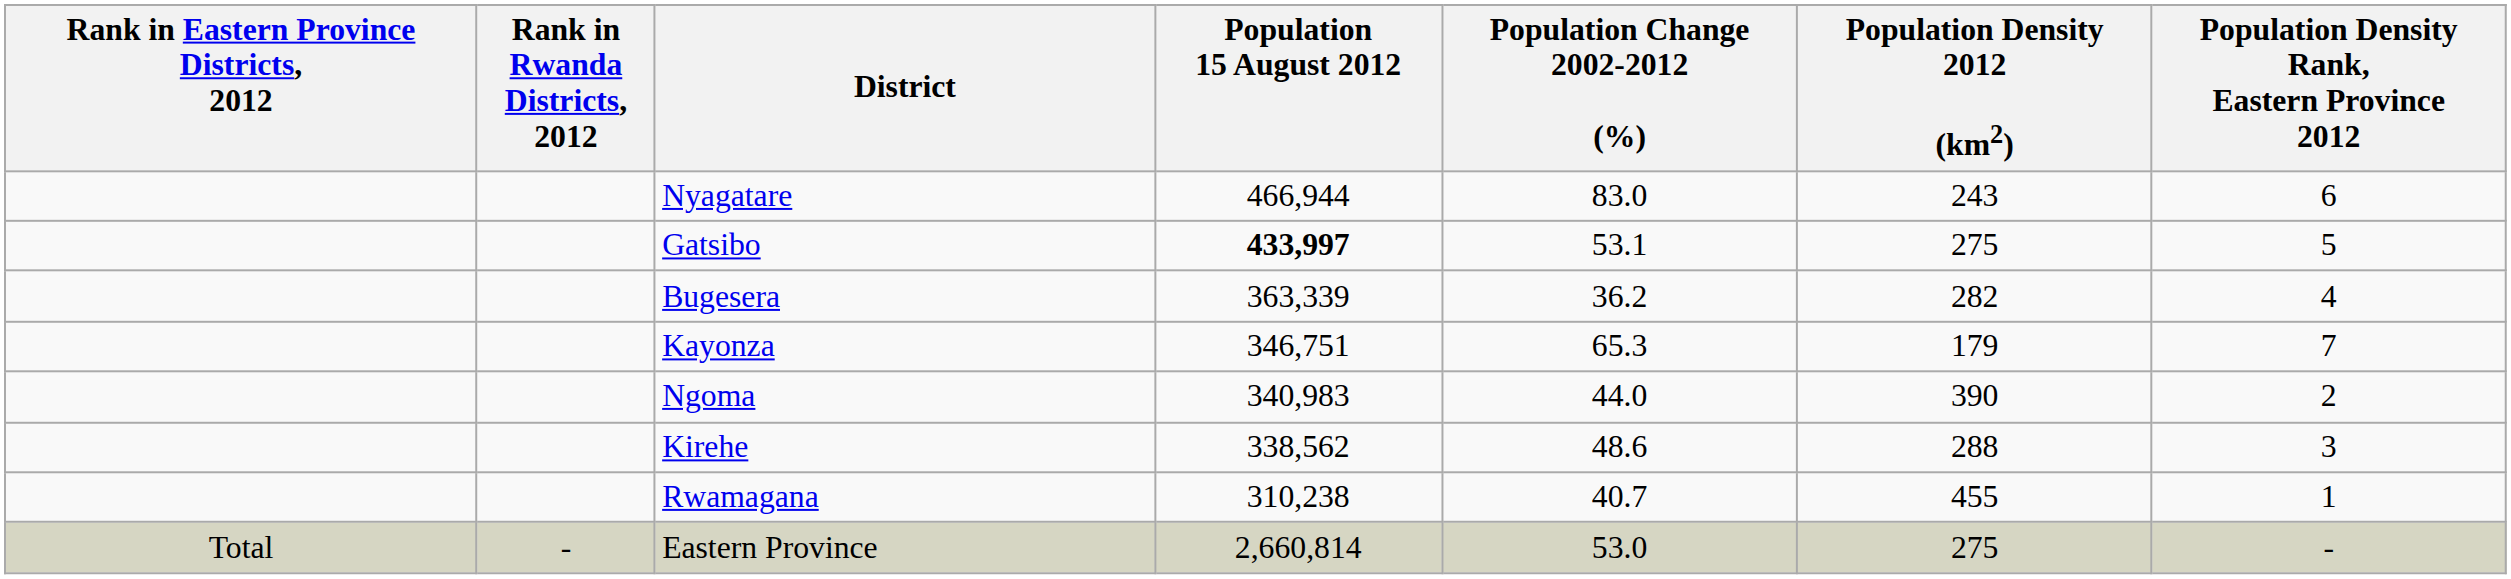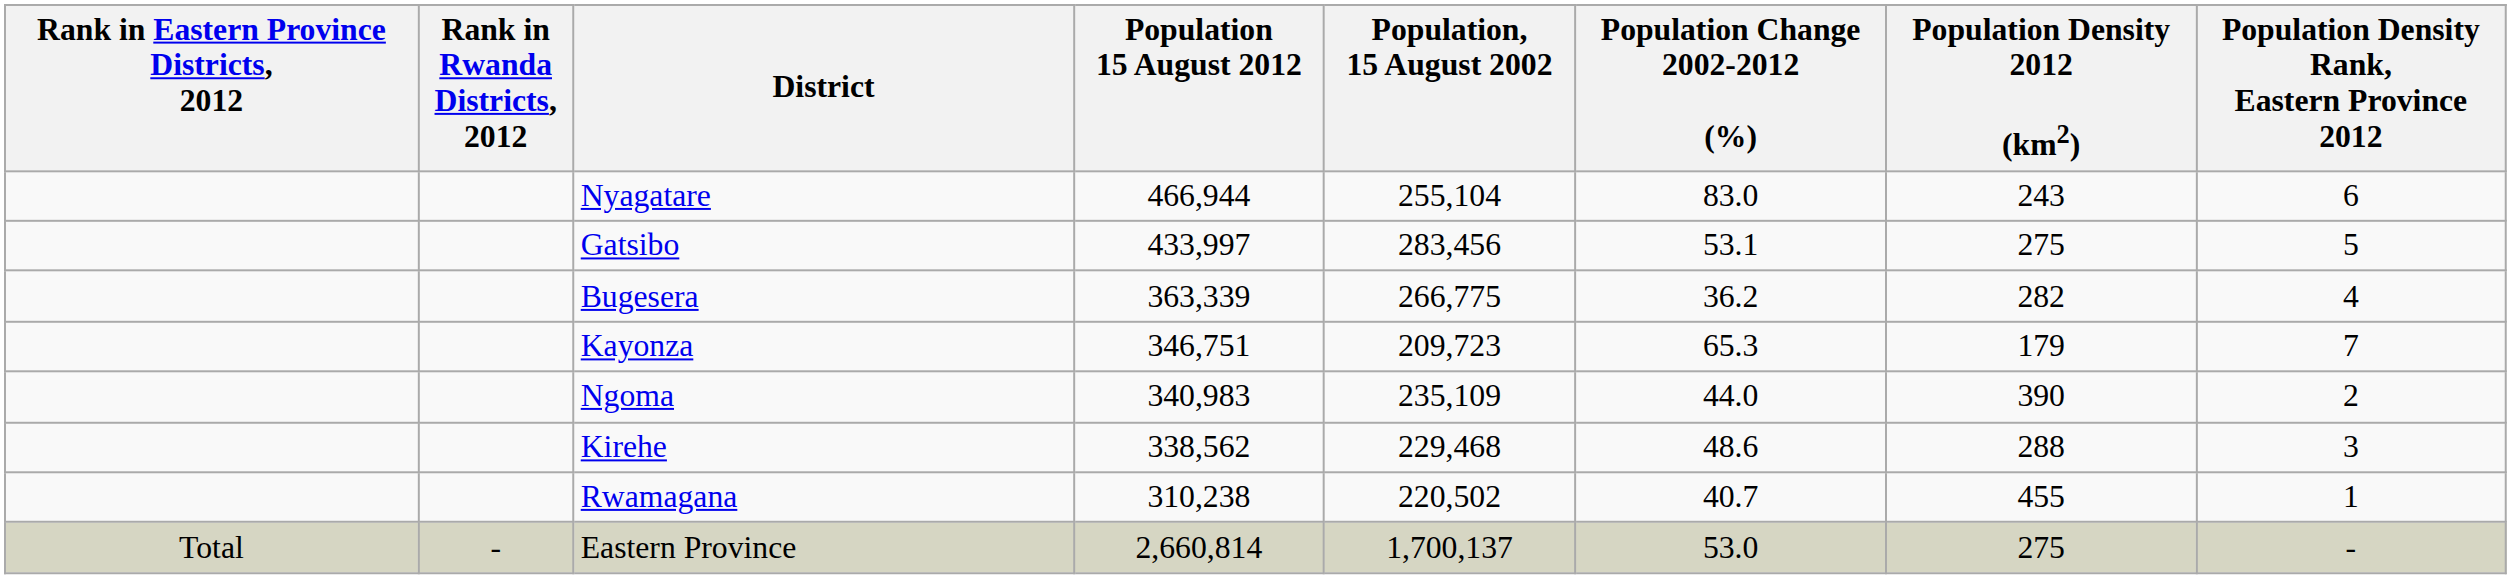 <table class="wikitable sortable"  style="width:100%; text-align:center;">
 <tr valign="top">
 <th>Rank in <a href='#'>Eastern Province<br> Districts</a>,<br>2012<br></th>
 <th>Rank in<br><a href='#'>Rwanda<br> Districts</a>,<br> 2012<br></th>
 <th style="width:20%; vertical-align:middle;"><strong>District</strong><br></th>
 <th valign="top">Population <br> 15 August 2012<br></th>
+<th valign="top">Population,<br> 15 August 2002<br></th>
 <th valign="top">Population Change <br> 2002-2012<br> <br>(%)<br></th>
 <th valign="top">Population Density <br> 2012<br> <br>(km<sup>2</sup>)<br></th>
 <th valign="top">Population Density <br>Rank, <br>Eastern Province<br> 2012</th>
 </tr>
 <tr>
 <td></td>
 <td></td>
 <td align = left><a href='#'>Nyagatare</a></td>
 <td>466,944</td>
+<td>255,104</td>
 <td>83.0</td>
 <td>243</td>
 <td>6</td>
 </tr>
 <tr>
 <td></td>
 <td></td>
 <td align = left><a href='#'>Gatsibo</a></td>
-<td><strong>433,997</strong></td>
+<td>433,997</td>
+<td>283,456</td>
 <td>53.1</td>
 <td>275</td>
 <td>5</td>
 </tr>
 <tr>
 <td></td>
 <td></td>
 <td align = left><a href='#'>Bugesera</a></td>
 <td>363,339</td>
+<td>266,775</td>
 <td>36.2</td>
 <td>282</td>
 <td>4</td>
 </tr>
 <tr>
 <td></td>
 <td></td>
 <td align = left><a href='#'>Kayonza</a></td>
 <td>346,751</td>
+<td>209,723</td>
 <td>65.3</td>
 <td>179</td>
 <td>7</td>
 </tr>
 <tr>
 <td></td>
 <td></td>
 <td align = left><a href='#'>Ngoma</a></td>
 <td>340,983</td>
+<td>235,109</td>
 <td>44.0</td>
 <td>390</td>
 <td>2</td>
 </tr>
 <tr>
 <td></td>
 <td></td>
 <td align = left><a href='#'>Kirehe</a></td>
 <td>338,562</td>
+<td>229,468</td>
 <td>48.6</td>
 <td>288</td>
 <td>3</td>
 </tr>
 <tr>
 <td></td>
 <td></td>
 <td align = left><a href='#'>Rwamagana</a></td>
 <td>310,238</td>
+<td>220,502</td>
 <td>40.7</td>
 <td>455</td>
 <td>1</td>
 </tr>
 <tr class="sortbottom" style="background:#d6d6c3;">
 <td>Total</td>
 <td>-</td>
 <td align = left>Eastern Province</td>
 <td>2,660,814</td>
+<td>1,700,137</td>
 <td>53.0</td>
 <td>275</td>
 <td>-</td>
 </tr>
 </table>
